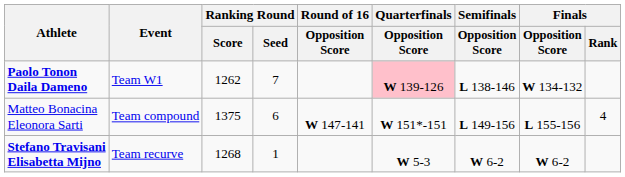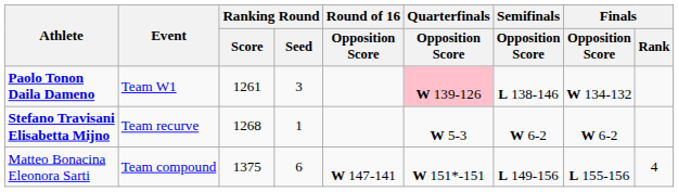 <table class="wikitable" style="text-align: center; font-size:90%">
 <tr>
 <th rowspan="2">Athlete</th>
 <th rowspan="2">Event</th>
 <th colspan="2">Ranking Round</th>
 <th>Round of 16</th>
 <th>Quarterfinals</th>
 <th>Semifinals</th>
 <th colspan="2">Finals</th>
 </tr>
 <tr style="font-size:95%">
 <th>Score</th>
 <th>Seed</th>
 <th>Opposition<br>Score</th>
 <th>Opposition<br>Score</th>
 <th>Opposition<br>Score</th>
 <th>Opposition<br>Score</th>
 <th>Rank</th>
 </tr>
 <tr>
 <td align=left><strong><a href='#'>Paolo Tonon</a><br><a href='#'>Daila Dameno</a></strong></td>
 <td align=left><a href='#'>Team W1</a></td>
-<td>1262</td>
-<td>7</td>
+<td>1261</td>
+<td>3</td>
 <td></td>
 <td style="background: pink;"><br><strong>W</strong> 139-126</td>
 <td><br><strong>L</strong> 138-146</td>
 <td><br><strong>W</strong> 134-132</td>
+<td></td>
+</tr>
+<tr>
+<td align=left><strong><a href='#'>Stefano Travisani</a><br><a href='#'>Elisabetta Mijno</a></strong></td>
+<td align=left><a href='#'>Team recurve</a></td>
+<td>1268</td>
+<td>1</td>
+<td></td>
+<td><br><strong>W</strong> 5-3</td>
+<td><br><strong>W</strong> 6-2</td>
+<td><br><strong>W</strong> 6-2</td>
 <td></td>
 </tr>
 <tr>
 <td align=left><a href='#'>Matteo Bonacina</a><br><a href='#'>Eleonora Sarti</a></td>
 <td align=left><a href='#'>Team compound</a></td>
 <td>1375</td>
 <td>6</td>
 <td><br><strong>W</strong> 147-141</td>
 <td><br><strong>W</strong> 151*-151</td>
 <td><br><strong>L</strong> 149-156</td>
 <td><br><strong>L</strong> 155-156</td>
 <td>4</td>
 </tr>
-<tr>
-<td align=left><strong><a href='#'>Stefano Travisani</a><br><a href='#'>Elisabetta Mijno</a></strong></td>
-<td align=left><a href='#'>Team recurve</a></td>
-<td>1268</td>
-<td>1</td>
-<td></td>
-<td><br><strong>W</strong> 5-3</td>
-<td><br><strong>W</strong> 6-2</td>
-<td><br><strong>W</strong> 6-2</td>
-<td></td>
-</tr>
 </table>
